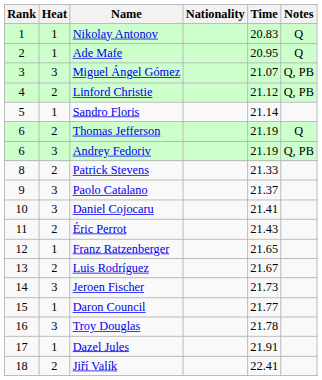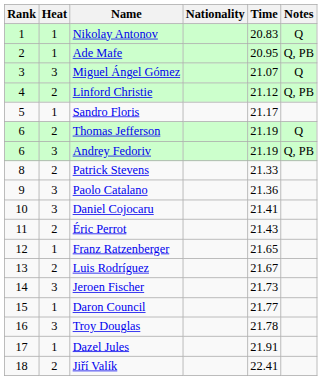 <table class="wikitable sortable" style="text-align:center">
 <tr>
 <th>Rank</th>
 <th>Heat</th>
 <th>Name</th>
 <th>Nationality</th>
 <th>Time</th>
 <th>Notes</th>
 </tr>
 <tr bgcolor=ccffcc>
 <td>1</td>
 <td>1</td>
 <td align="left"><a href='#'>Nikolay Antonov</a></td>
 <td align=left></td>
 <td>20.83</td>
 <td>Q</td>
 </tr>
 <tr bgcolor=ccffcc>
 <td>2</td>
 <td>1</td>
 <td align="left"><a href='#'>Ade Mafe</a></td>
 <td align=left></td>
 <td>20.95</td>
-<td>Q</td>
+<td>Q, PB</td>
 </tr>
 <tr bgcolor=ccffcc>
 <td>3</td>
 <td>3</td>
 <td align="left"><a href='#'>Miguel Ángel Gómez</a></td>
 <td align=left></td>
 <td>21.07</td>
-<td>Q, PB</td>
+<td>Q</td>
 </tr>
 <tr bgcolor=ccffcc>
 <td>4</td>
 <td>2</td>
 <td align="left"><a href='#'>Linford Christie</a></td>
 <td align=left></td>
 <td>21.12</td>
 <td>Q, PB</td>
 </tr>
 <tr>
 <td>5</td>
 <td>1</td>
 <td align="left"><a href='#'>Sandro Floris</a></td>
 <td align=left></td>
-<td>21.14</td>
+<td>21.17</td>
 <td></td>
 </tr>
 <tr bgcolor=ccffcc>
 <td>6</td>
 <td>2</td>
 <td align="left"><a href='#'>Thomas Jefferson</a></td>
 <td align=left></td>
 <td>21.19</td>
 <td>Q</td>
 </tr>
 <tr bgcolor=ccffcc>
 <td>6</td>
 <td>3</td>
 <td align="left"><a href='#'>Andrey Fedoriv</a></td>
 <td align=left></td>
 <td>21.19</td>
 <td>Q, PB</td>
 </tr>
 <tr>
 <td>8</td>
 <td>2</td>
 <td align="left"><a href='#'>Patrick Stevens</a></td>
 <td align=left></td>
 <td>21.33</td>
 <td></td>
 </tr>
 <tr>
 <td>9</td>
 <td>3</td>
 <td align="left"><a href='#'>Paolo Catalano</a></td>
 <td align=left></td>
-<td>21.37</td>
+<td>21.36</td>
 <td></td>
 </tr>
 <tr>
 <td>10</td>
 <td>3</td>
 <td align="left"><a href='#'>Daniel Cojocaru</a></td>
 <td align=left></td>
 <td>21.41</td>
 <td></td>
 </tr>
 <tr>
 <td>11</td>
 <td>2</td>
 <td align="left"><a href='#'>Éric Perrot</a></td>
 <td align=left></td>
 <td>21.43</td>
 <td></td>
 </tr>
 <tr>
 <td>12</td>
 <td>1</td>
 <td align="left"><a href='#'>Franz Ratzenberger</a></td>
 <td align=left></td>
 <td>21.65</td>
 <td></td>
 </tr>
 <tr>
 <td>13</td>
 <td>2</td>
 <td align="left"><a href='#'>Luis Rodríguez</a></td>
 <td align=left></td>
 <td>21.67</td>
 <td></td>
 </tr>
 <tr>
 <td>14</td>
 <td>3</td>
 <td align="left"><a href='#'>Jeroen Fischer</a></td>
 <td align=left></td>
 <td>21.73</td>
 <td></td>
 </tr>
 <tr>
 <td>15</td>
 <td>1</td>
 <td align="left"><a href='#'>Daron Council</a></td>
 <td align=left></td>
 <td>21.77</td>
 <td></td>
 </tr>
 <tr>
 <td>16</td>
 <td>3</td>
 <td align="left"><a href='#'>Troy Douglas</a></td>
 <td align=left></td>
 <td>21.78</td>
 <td></td>
 </tr>
 <tr>
 <td>17</td>
 <td>1</td>
 <td align="left"><a href='#'>Dazel Jules</a></td>
 <td align=left></td>
 <td>21.91</td>
 <td></td>
 </tr>
 <tr>
 <td>18</td>
 <td>2</td>
 <td align="left"><a href='#'>Jiří Valík</a></td>
 <td align=left></td>
 <td>22.41</td>
 <td></td>
 </tr>
 </table>
